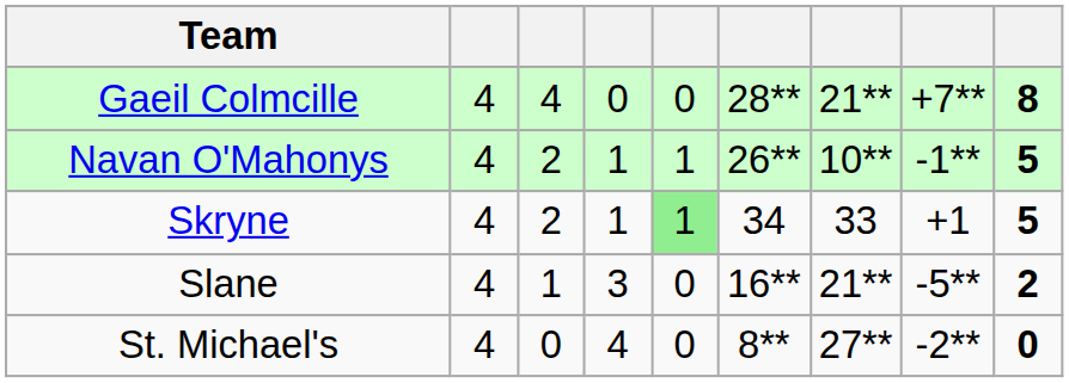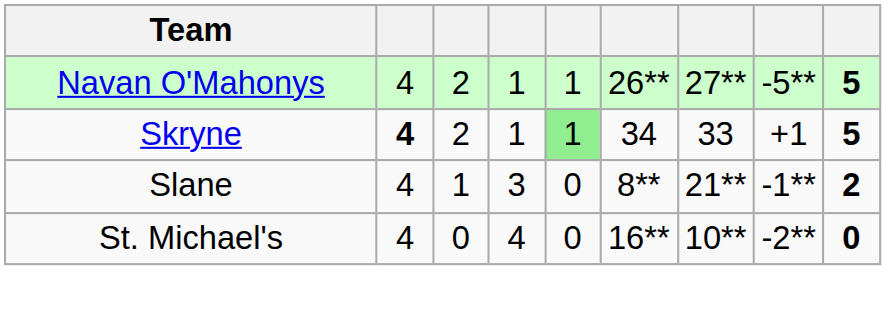 <table class="wikitable" style="text-align:center">
 <tr>
 <th style="width:175px;">Team</th>
 <th width="20"></th>
 <th width="20"></th>
 <th width="20"></th>
 <th width="20"></th>
 <th width="20"></th>
 <th width="20"></th>
 <th width="20"></th>
 <th width="20"></th>
 </tr>
 <tr style="background:#cfc;">
-<td><a href='#'>Gaeil Colmcille</a></td>
-<td>4</td>
-<td>4</td>
-<td>0</td>
-<td>0</td>
-<td>28**</td>
-<td>21**</td>
-<td>+7**</td>
-<td><strong>8</strong></td>
-</tr>
-<tr style="background:#cfc;">
 <td><a href='#'>Navan O'Mahonys</a></td>
 <td>4</td>
 <td>2</td>
 <td>1</td>
 <td>1</td>
 <td>26**</td>
-<td>10**</td>
-<td>-1**</td>
+<td>27**</td>
+<td>-5**</td>
 <td><strong>5</strong></td>
 </tr>
 <tr>
 <td><a href='#'>Skryne</a></td>
-<td>4</td>
+<td><strong>4</strong></td>
 <td>2</td>
 <td>1</td>
 <td style="background: lightgreen;">1</td>
 <td>34</td>
 <td>33</td>
 <td>+1</td>
 <td><strong>5</strong></td>
 </tr>
 <tr>
 <td>Slane</td>
 <td>4</td>
 <td>1</td>
 <td>3</td>
 <td>0</td>
-<td>16**</td>
+<td>8**</td>
 <td>21**</td>
-<td>-5**</td>
+<td>-1**</td>
 <td><strong>2</strong></td>
 </tr>
 <tr>
 <td>St. Michael's</td>
 <td>4</td>
 <td>0</td>
 <td>4</td>
 <td>0</td>
-<td>8**</td>
-<td>27**</td>
+<td>16**</td>
+<td>10**</td>
 <td>-2**</td>
 <td><strong>0</strong></td>
 </tr>
 </table>
